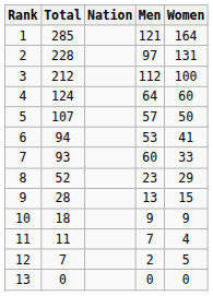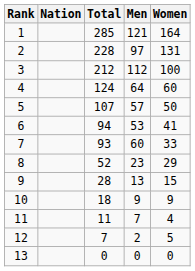 <table class="wikitable sortable" style="text-align:center">
 <tr>
 <th>Rank</th>
+<th>Nation</th>
 <th>Total</th>
-<th>Nation</th>
 <th>Men</th>
 <th>Women</th>
 </tr>
 <tr>
 <td>1</td>
+<td align=left></td>
 <td>285</td>
-<td align=left></td>
 <td>121</td>
 <td>164</td>
 </tr>
 <tr>
 <td>2</td>
+<td align=left></td>
 <td>228</td>
-<td align=left></td>
 <td>97</td>
 <td>131</td>
 </tr>
 <tr>
 <td>3</td>
+<td align=left></td>
 <td>212</td>
-<td align=left></td>
 <td>112</td>
 <td>100</td>
 </tr>
 <tr>
 <td>4</td>
+<td align=left></td>
 <td>124</td>
-<td align=left></td>
 <td>64</td>
 <td>60</td>
 </tr>
 <tr>
 <td>5</td>
+<td align=left></td>
 <td>107</td>
-<td align=left></td>
 <td>57</td>
 <td>50</td>
 </tr>
 <tr>
 <td>6</td>
+<td align=left></td>
 <td>94</td>
-<td align=left></td>
 <td>53</td>
 <td>41</td>
 </tr>
 <tr>
 <td>7</td>
+<td align=left></td>
 <td>93</td>
-<td align=left></td>
 <td>60</td>
 <td>33</td>
 </tr>
 <tr>
 <td>8</td>
+<td align=left></td>
 <td>52</td>
-<td align=left></td>
 <td>23</td>
 <td>29</td>
 </tr>
 <tr>
 <td>9</td>
+<td align=left></td>
 <td>28</td>
-<td align=left></td>
 <td>13</td>
 <td>15</td>
 </tr>
 <tr>
 <td>10</td>
+<td align=left></td>
 <td>18</td>
-<td align=left></td>
 <td>9</td>
 <td>9</td>
 </tr>
 <tr>
 <td>11</td>
+<td align=left></td>
 <td>11</td>
-<td align=left></td>
 <td>7</td>
 <td>4</td>
 </tr>
 <tr>
 <td>12</td>
+<td align=left></td>
 <td>7</td>
-<td align=left></td>
 <td>2</td>
 <td>5</td>
 </tr>
 <tr>
 <td>13</td>
+<td align=left></td>
 <td>0</td>
-<td align=left></td>
 <td>0</td>
 <td>0</td>
 </tr>
 </table>
